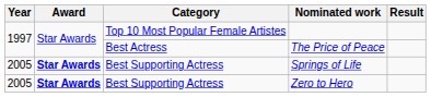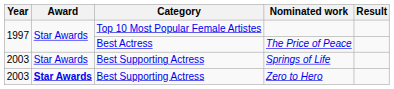 <table class="wikitable sortable">
 <tr>
 <th>Year</th>
 <th>Award</th>
 <th>Category</th>
 <th>Nominated work</th>
 <th>Result</th>
 </tr>
 <tr>
 <td rowspan=2>1997</td>
 <td rowspan=2><a href='#'>Star Awards</a></td>
 <td><a href='#'>Top 10 Most Popular Female Artistes</a></td>
 <td></td>
 <td></td>
 </tr>
 <tr>
 <td><a href='#'>Best Actress</a></td>
 <td><em><a href='#'>The Price of Peace</a></em></td>
 <td></td>
 </tr>
 <tr>
-<td>2005</td>
-<td><strong><a href='#'>Star Awards</a></strong></td>
+<td>2003</td>
+<td><a href='#'>Star Awards</a></td>
 <td><a href='#'>Best Supporting Actress</a></td>
 <td><em><a href='#'>Springs of Life</a></em></td>
 <td></td>
 </tr>
 <tr>
-<td>2005</td>
+<td>2003</td>
 <td><strong><a href='#'>Star Awards</a></strong></td>
 <td><a href='#'>Best Supporting Actress</a></td>
 <td><em><a href='#'>Zero to Hero</a></em></td>
 <td></td>
 </tr>
 </table>
